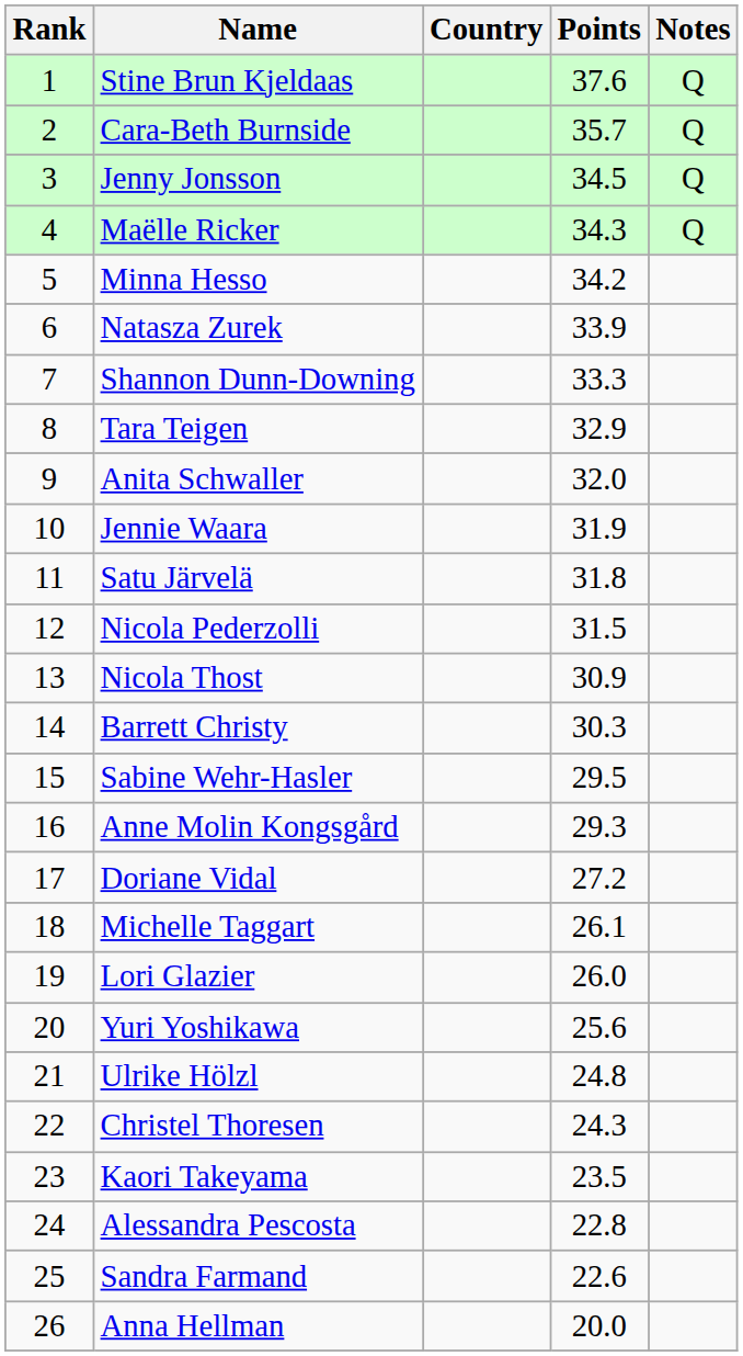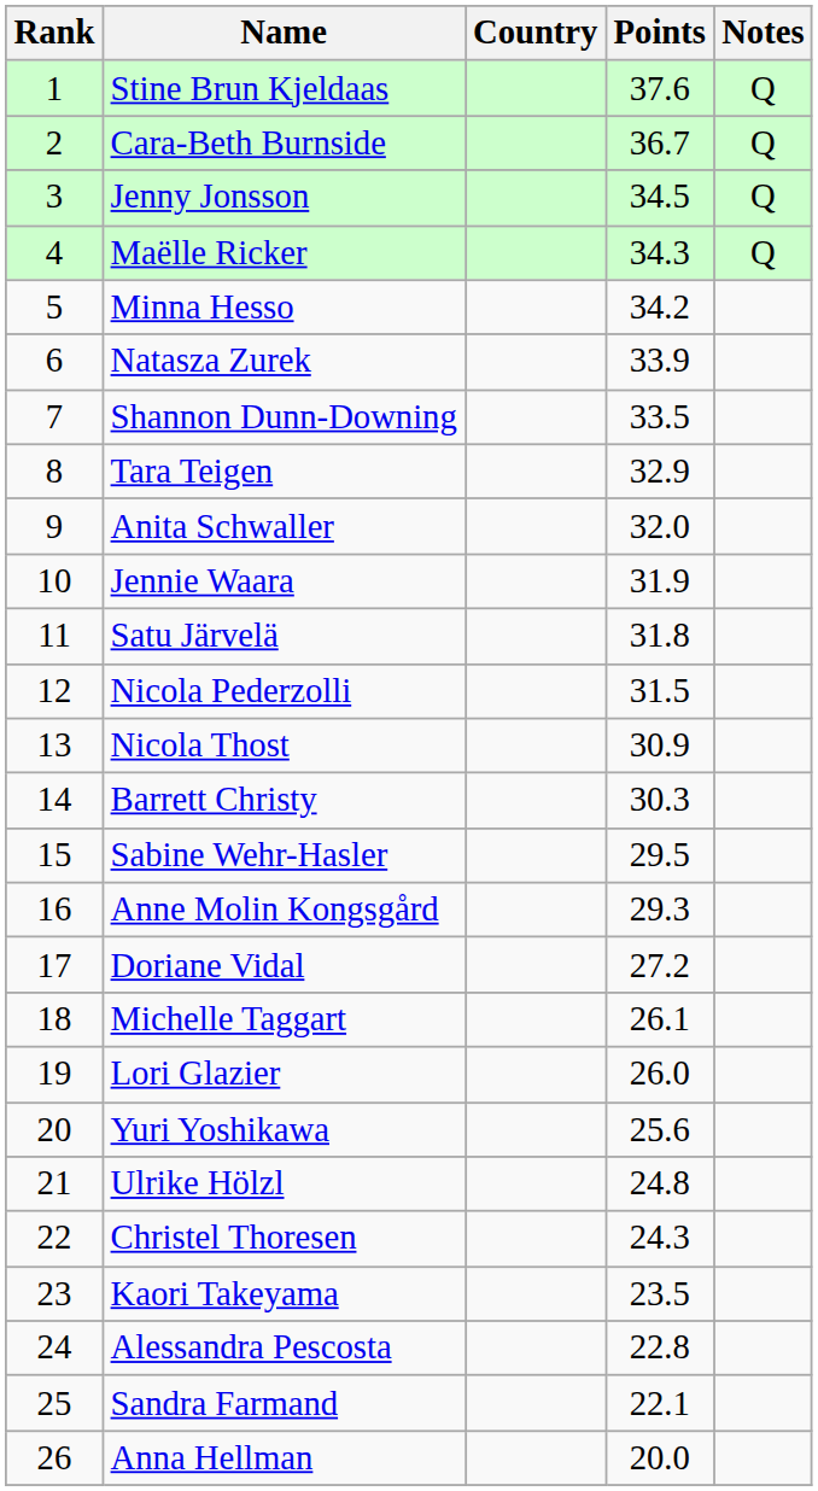 <table class="wikitable sortable" style="text-align:center">
 <tr>
 <th>Rank</th>
 <th>Name</th>
 <th>Country</th>
 <th>Points</th>
 <th>Notes</th>
 </tr>
 <tr bgcolor=#ccffcc>
 <td>1</td>
 <td align=left><a href='#'>Stine Brun Kjeldaas</a></td>
 <td align=left></td>
 <td>37.6</td>
 <td>Q</td>
 </tr>
 <tr bgcolor=#ccffcc>
 <td>2</td>
 <td align=left><a href='#'>Cara-Beth Burnside</a></td>
 <td align=left></td>
-<td>35.7</td>
+<td>36.7</td>
 <td>Q</td>
 </tr>
 <tr bgcolor=#ccffcc>
 <td>3</td>
 <td align=left><a href='#'>Jenny Jonsson</a></td>
 <td align=left></td>
 <td>34.5</td>
 <td>Q</td>
 </tr>
 <tr bgcolor=#ccffcc>
 <td>4</td>
 <td align=left><a href='#'>Maëlle Ricker</a></td>
 <td align=left></td>
 <td>34.3</td>
 <td>Q</td>
 </tr>
 <tr>
 <td>5</td>
 <td align=left><a href='#'>Minna Hesso</a></td>
 <td align=left></td>
 <td>34.2</td>
 <td></td>
 </tr>
 <tr>
 <td>6</td>
 <td align=left><a href='#'>Natasza Zurek</a></td>
 <td align=left></td>
 <td>33.9</td>
 <td></td>
 </tr>
 <tr>
 <td>7</td>
 <td align=left><a href='#'>Shannon Dunn-Downing</a></td>
 <td align=left></td>
-<td>33.3</td>
+<td>33.5</td>
 <td></td>
 </tr>
 <tr>
 <td>8</td>
 <td align=left><a href='#'>Tara Teigen</a></td>
 <td align=left></td>
 <td>32.9</td>
 <td></td>
 </tr>
 <tr>
 <td>9</td>
 <td align=left><a href='#'>Anita Schwaller</a></td>
 <td align=left></td>
 <td>32.0</td>
 <td></td>
 </tr>
 <tr>
 <td>10</td>
 <td align=left><a href='#'>Jennie Waara</a></td>
 <td align=left></td>
 <td>31.9</td>
 <td></td>
 </tr>
 <tr>
 <td>11</td>
 <td align=left><a href='#'>Satu Järvelä</a></td>
 <td align=left></td>
 <td>31.8</td>
 <td></td>
 </tr>
 <tr>
 <td>12</td>
 <td align=left><a href='#'>Nicola Pederzolli</a></td>
 <td align=left></td>
 <td>31.5</td>
 <td></td>
 </tr>
 <tr>
 <td>13</td>
 <td align=left><a href='#'>Nicola Thost</a></td>
 <td align=left></td>
 <td>30.9</td>
 <td></td>
 </tr>
 <tr>
 <td>14</td>
 <td align=left><a href='#'>Barrett Christy</a></td>
 <td align=left></td>
 <td>30.3</td>
 <td></td>
 </tr>
 <tr>
 <td>15</td>
 <td align=left><a href='#'>Sabine Wehr-Hasler</a></td>
 <td align=left></td>
 <td>29.5</td>
 <td></td>
 </tr>
 <tr>
 <td>16</td>
 <td align=left><a href='#'>Anne Molin Kongsgård</a></td>
 <td align=left></td>
 <td>29.3</td>
 <td></td>
 </tr>
 <tr>
 <td>17</td>
 <td align=left><a href='#'>Doriane Vidal</a></td>
 <td align=left></td>
 <td>27.2</td>
 <td></td>
 </tr>
 <tr>
 <td>18</td>
 <td align=left><a href='#'>Michelle Taggart</a></td>
 <td align=left></td>
 <td>26.1</td>
 <td></td>
 </tr>
 <tr>
 <td>19</td>
 <td align=left><a href='#'>Lori Glazier</a></td>
 <td align=left></td>
 <td>26.0</td>
 <td></td>
 </tr>
 <tr>
 <td>20</td>
 <td align=left><a href='#'>Yuri Yoshikawa</a></td>
 <td align=left></td>
 <td>25.6</td>
 <td></td>
 </tr>
 <tr>
 <td>21</td>
 <td align=left><a href='#'>Ulrike Hölzl</a></td>
 <td align=left></td>
 <td>24.8</td>
 <td></td>
 </tr>
 <tr>
 <td>22</td>
 <td align=left><a href='#'>Christel Thoresen</a></td>
 <td align=left></td>
 <td>24.3</td>
 <td></td>
 </tr>
 <tr>
 <td>23</td>
 <td align=left><a href='#'>Kaori Takeyama</a></td>
 <td align=left></td>
 <td>23.5</td>
 <td></td>
 </tr>
 <tr>
 <td>24</td>
 <td align=left><a href='#'>Alessandra Pescosta</a></td>
 <td align=left></td>
 <td>22.8</td>
 <td></td>
 </tr>
 <tr>
 <td>25</td>
 <td align=left><a href='#'>Sandra Farmand</a></td>
 <td align=left></td>
-<td>22.6</td>
+<td>22.1</td>
 <td></td>
 </tr>
 <tr>
 <td>26</td>
 <td align=left><a href='#'>Anna Hellman</a></td>
 <td align=left></td>
 <td>20.0</td>
 <td></td>
 </tr>
 </table>
